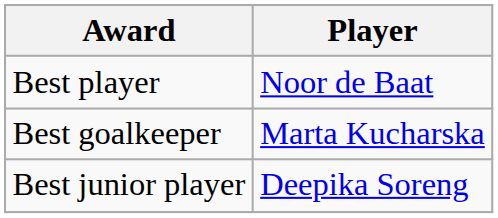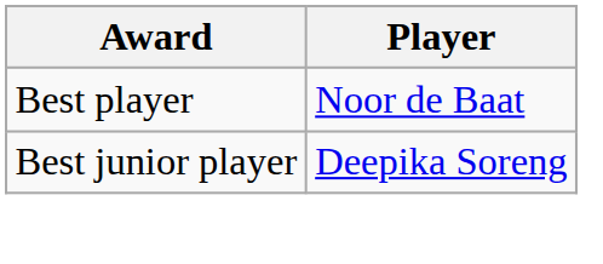 <table class="wikitable">
 <tr>
 <th>Award</th>
 <th>Player</th>
 </tr>
 <tr>
 <td>Best player</td>
 <td> <a href='#'>Noor de Baat</a></td>
 </tr>
 <tr>
-<td>Best goalkeeper</td>
-<td> <a href='#'>Marta Kucharska</a></td>
-</tr>
-<tr>
 <td>Best junior player</td>
 <td> <a href='#'>Deepika Soreng</a></td>
 </tr>
 </table>
